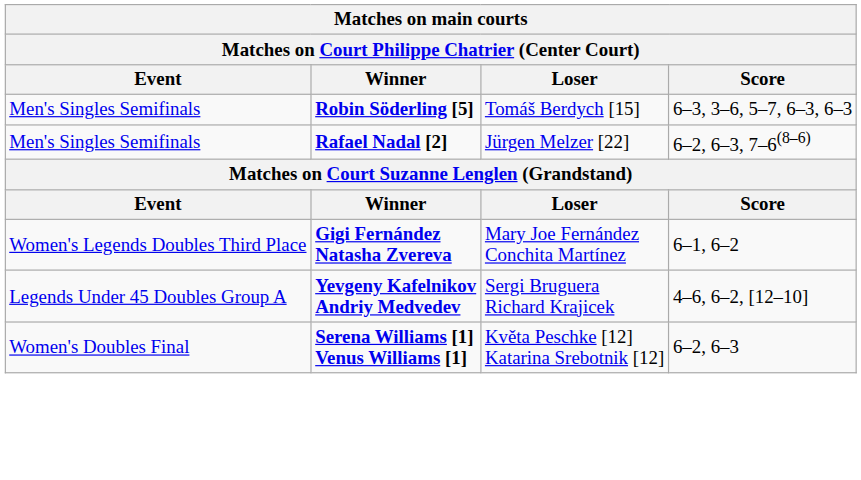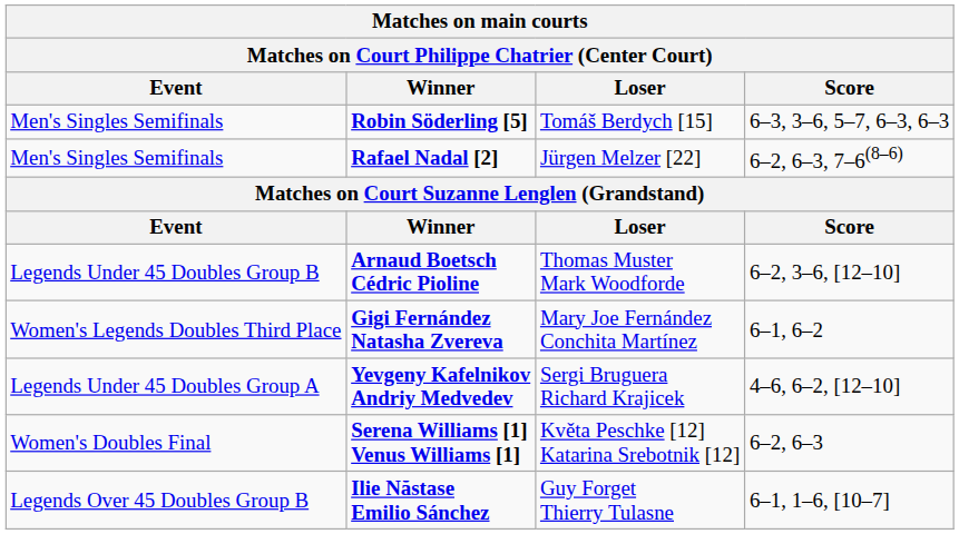 <table class="wikitable collapsible uncollapsed" style="margin:auto;">
 <tr>
 <th colspan="4" style="white-space:nowrap;">Matches on main courts</th>
 </tr>
 <tr>
 <th colspan="4"><strong>Matches on <a href='#'>Court Philippe Chatrier</a> (Center Court)</strong></th>
 </tr>
 <tr>
 <th>Event</th>
 <th>Winner</th>
 <th>Loser</th>
 <th>Score</th>
 </tr>
 <tr>
 <td><a href='#'>Men's Singles Semifinals</a></td>
 <td><strong> <a href='#'>Robin Söderling</a> [5]</strong></td>
 <td> <a href='#'>Tomáš Berdych</a> [15]</td>
 <td>6–3, 3–6, 5–7, 6–3, 6–3</td>
 </tr>
 <tr>
 <td><a href='#'>Men's Singles Semifinals</a></td>
 <td><strong> <a href='#'>Rafael Nadal</a> [2]</strong></td>
 <td> <a href='#'>Jürgen Melzer</a> [22]</td>
 <td>6–2, 6–3, 7–6<sup>(8–6)</sup></td>
 </tr>
 <tr>
 <th colspan="4"><strong>Matches on <a href='#'>Court Suzanne Lenglen</a> (Grandstand)</strong></th>
 </tr>
 <tr>
 <th>Event</th>
 <th>Winner</th>
 <th>Loser</th>
 <th>Score</th>
 </tr>
 <tr>
+<td><a href='#'>Legends Under 45 Doubles Group B</a></td>
+<td><strong> <a href='#'>Arnaud Boetsch</a> <br>  <a href='#'>Cédric Pioline</a></strong></td>
+<td> <a href='#'>Thomas Muster</a> <br>  <a href='#'>Mark Woodforde</a></td>
+<td>6–2, 3–6, [12–10]</td>
+</tr>
+<tr>
 <td><a href='#'>Women's Legends Doubles Third Place</a></td>
 <td><strong> <a href='#'>Gigi Fernández</a> <br>  <a href='#'>Natasha Zvereva</a></strong></td>
 <td> <a href='#'>Mary Joe Fernández</a> <br>  <a href='#'>Conchita Martínez</a></td>
 <td>6–1, 6–2</td>
 </tr>
 <tr>
 <td><a href='#'>Legends Under 45 Doubles Group A</a></td>
 <td><strong> <a href='#'>Yevgeny Kafelnikov</a> <br>  <a href='#'>Andriy Medvedev</a></strong></td>
 <td> <a href='#'>Sergi Bruguera</a> <br>  <a href='#'>Richard Krajicek</a></td>
 <td>4–6, 6–2, [12–10]</td>
 </tr>
 <tr>
 <td><a href='#'>Women's Doubles Final</a></td>
 <td><strong> <a href='#'>Serena Williams</a> [1] <br>  <a href='#'>Venus Williams</a> [1]</strong></td>
 <td> <a href='#'>Květa Peschke</a> [12] <br>  <a href='#'>Katarina Srebotnik</a> [12]</td>
 <td>6–2, 6–3</td>
 </tr>
+<tr>
+<td><a href='#'>Legends Over 45 Doubles Group B</a></td>
+<td><strong> <a href='#'>Ilie Năstase</a> <br> <a href='#'>Emilio Sánchez</a></strong></td>
+<td> <a href='#'>Guy Forget</a> <br> <a href='#'>Thierry Tulasne</a></td>
+<td>6–1, 1–6, [10–7]</td>
+</tr>
 </table>
